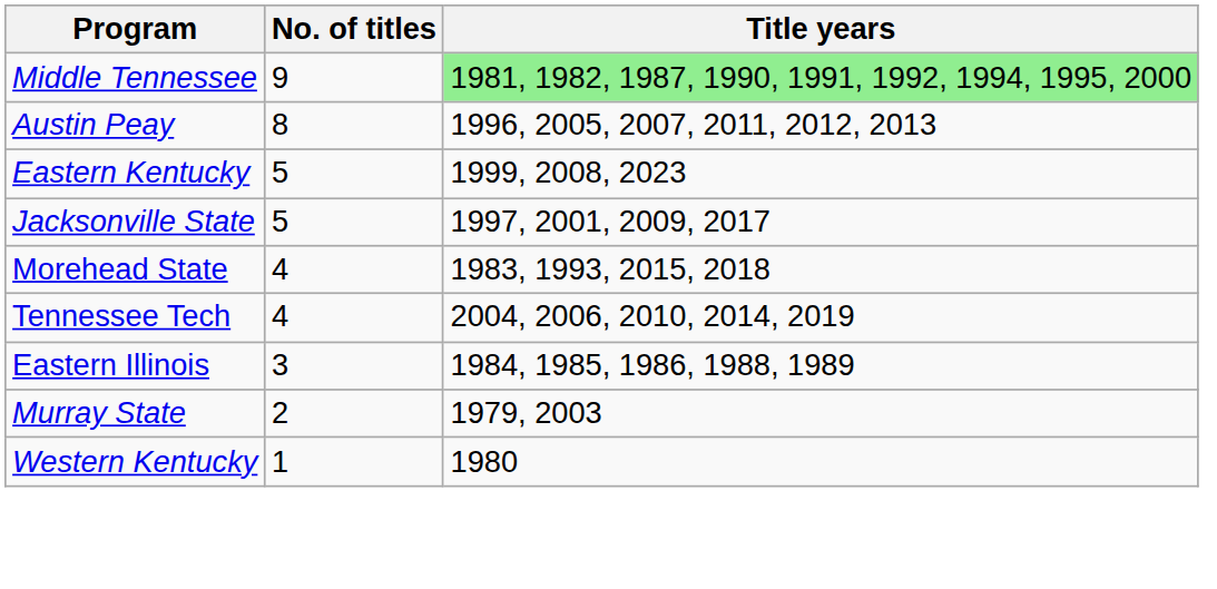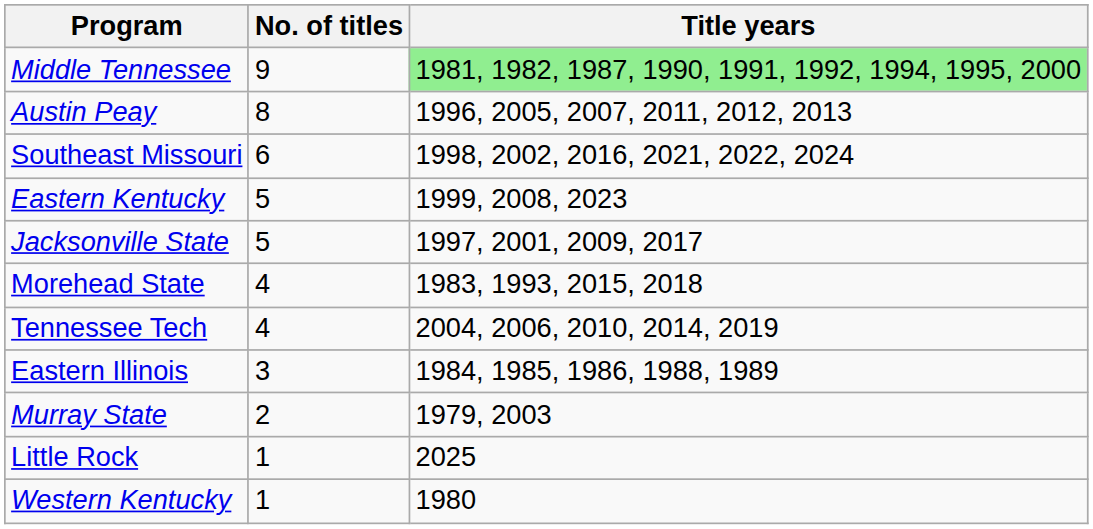 <table class="wikitable sortable">
 <tr>
 <th>Program</th>
 <th>No. of titles</th>
 <th>Title years</th>
 </tr>
 <tr>
 <td><em><a href='#'>Middle Tennessee</a></em></td>
 <td>9</td>
 <td style="background: lightgreen;">1981, 1982, 1987, 1990, 1991, 1992, 1994, 1995, 2000</td>
 </tr>
 <tr>
 <td><em><a href='#'>Austin Peay</a></em></td>
 <td>8</td>
 <td>1996, 2005, 2007, 2011, 2012, 2013</td>
+</tr>
+<tr>
+<td><a href='#'>Southeast Missouri</a></td>
+<td>6</td>
+<td>1998, 2002, 2016, 2021, 2022, 2024</td>
 </tr>
 <tr>
 <td><em><a href='#'>Eastern Kentucky</a></em></td>
 <td>5</td>
 <td>1999, 2008, 2023</td>
 </tr>
 <tr>
 <td><em><a href='#'>Jacksonville State</a></em></td>
 <td>5</td>
 <td>1997, 2001, 2009, 2017</td>
 </tr>
 <tr>
 <td><a href='#'>Morehead State</a></td>
 <td>4</td>
 <td>1983, 1993, 2015, 2018</td>
 </tr>
 <tr>
 <td><a href='#'>Tennessee Tech</a></td>
 <td>4</td>
 <td>2004, 2006, 2010, 2014, 2019</td>
 </tr>
 <tr>
 <td><a href='#'>Eastern Illinois</a></td>
 <td>3</td>
 <td>1984, 1985, 1986, 1988, 1989</td>
 </tr>
 <tr>
 <td><em><a href='#'>Murray State</a></em></td>
 <td>2</td>
 <td>1979, 2003</td>
 </tr>
 <tr>
+<td><a href='#'>Little Rock</a></td>
+<td>1</td>
+<td>2025</td>
+</tr>
+<tr>
 <td><em><a href='#'>Western Kentucky</a></em></td>
 <td>1</td>
 <td>1980</td>
 </tr>
 </table>
